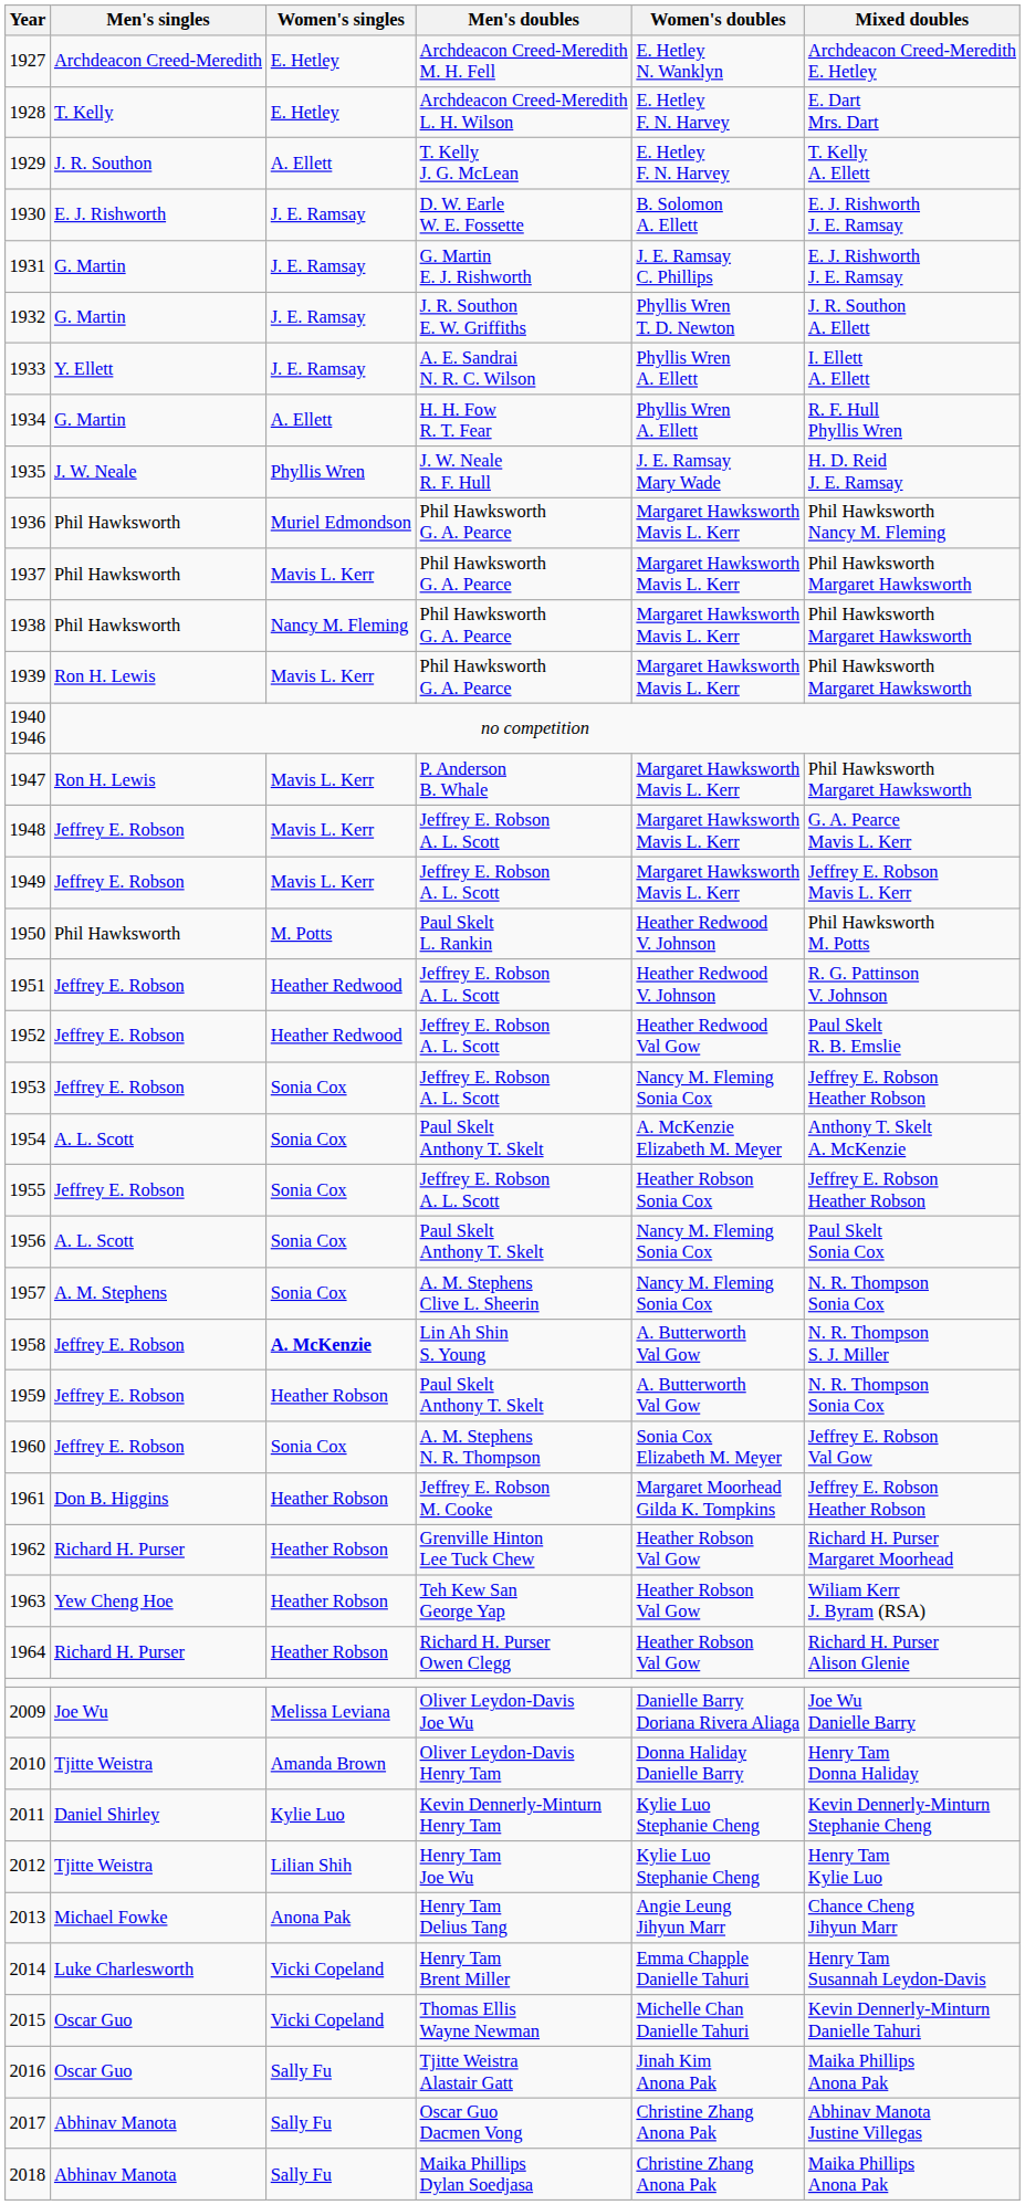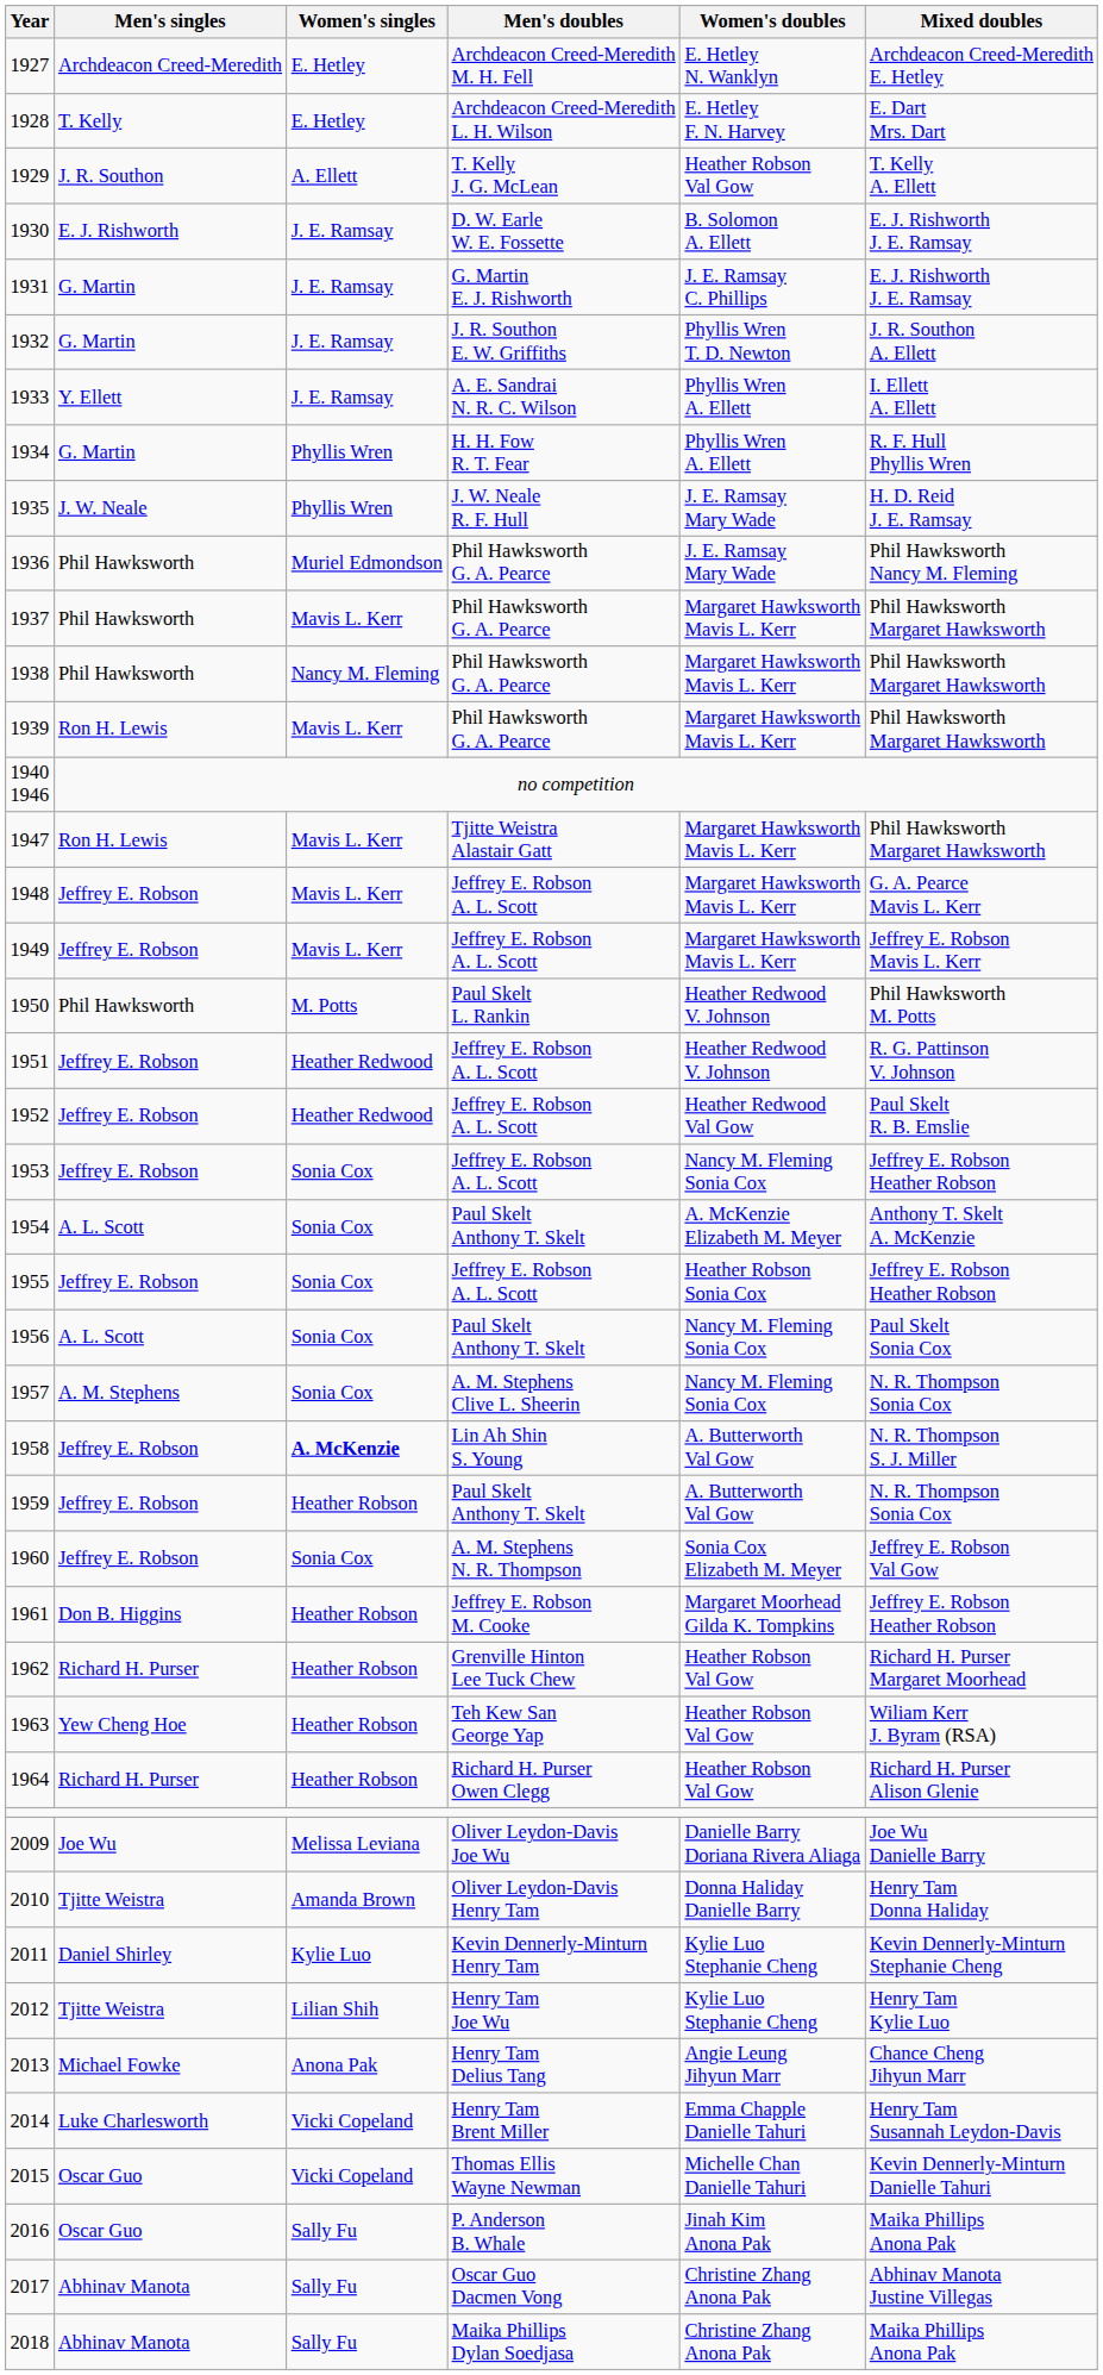 <table class=wikitable style="font-size:90%;">
 <tr>
 <th>Year</th>
 <th>Men's singles</th>
 <th>Women's singles</th>
 <th>Men's doubles</th>
 <th>Women's doubles</th>
 <th>Mixed doubles</th>
 </tr>
 <tr>
 <td>1927</td>
 <td><a href='#'>Archdeacon Creed-Meredith</a></td>
 <td><a href='#'>E. Hetley</a></td>
 <td><a href='#'>Archdeacon Creed-Meredith</a> <br><a href='#'>M. H. Fell</a></td>
 <td><a href='#'>E. Hetley</a> <br><a href='#'>N. Wanklyn</a></td>
 <td><a href='#'>Archdeacon Creed-Meredith</a> <br><a href='#'>E. Hetley</a></td>
 </tr>
 <tr>
 <td>1928</td>
 <td><a href='#'>T. Kelly</a></td>
 <td><a href='#'>E. Hetley</a></td>
 <td><a href='#'>Archdeacon Creed-Meredith</a> <br><a href='#'>L. H. Wilson</a></td>
 <td><a href='#'>E. Hetley</a> <br><a href='#'>F. N. Harvey</a></td>
 <td><a href='#'>E. Dart</a> <br><a href='#'>Mrs. Dart</a></td>
 </tr>
 <tr>
 <td>1929</td>
 <td><a href='#'>J. R. Southon</a></td>
 <td><a href='#'>A. Ellett</a></td>
 <td><a href='#'>T. Kelly</a> <br><a href='#'>J. G. McLean</a></td>
-<td><a href='#'>E. Hetley</a> <br><a href='#'>F. N. Harvey</a></td>
+<td><a href='#'>Heather Robson</a> <br><a href='#'>Val Gow</a></td>
 <td><a href='#'>T. Kelly</a> <br><a href='#'>A. Ellett</a></td>
 </tr>
 <tr>
 <td>1930</td>
 <td><a href='#'>E. J. Rishworth</a></td>
 <td><a href='#'>J. E. Ramsay</a></td>
 <td><a href='#'>D. W. Earle</a> <br><a href='#'>W. E. Fossette</a></td>
 <td><a href='#'>B. Solomon</a> <br><a href='#'>A. Ellett</a></td>
 <td><a href='#'>E. J. Rishworth</a> <br><a href='#'>J. E. Ramsay</a></td>
 </tr>
 <tr>
 <td>1931</td>
 <td><a href='#'>G. Martin</a></td>
 <td><a href='#'>J. E. Ramsay</a></td>
 <td><a href='#'>G. Martin</a> <br><a href='#'>E. J. Rishworth</a></td>
 <td><a href='#'>J. E. Ramsay</a> <br><a href='#'>C. Phillips</a></td>
 <td><a href='#'>E. J. Rishworth</a> <br><a href='#'>J. E. Ramsay</a></td>
 </tr>
 <tr>
 <td>1932</td>
 <td><a href='#'>G. Martin</a></td>
 <td><a href='#'>J. E. Ramsay</a></td>
 <td><a href='#'>J. R. Southon</a> <br><a href='#'>E. W. Griffiths</a></td>
 <td><a href='#'>Phyllis Wren</a> <br><a href='#'>T. D. Newton</a></td>
 <td><a href='#'>J. R. Southon</a> <br><a href='#'>A. Ellett</a></td>
 </tr>
 <tr>
 <td>1933</td>
 <td><a href='#'>Y. Ellett</a></td>
 <td><a href='#'>J. E. Ramsay</a></td>
 <td><a href='#'>A. E. Sandrai</a> <br><a href='#'>N. R. C. Wilson</a></td>
 <td><a href='#'>Phyllis Wren</a> <br><a href='#'>A. Ellett</a></td>
 <td><a href='#'>I. Ellett</a> <br><a href='#'>A. Ellett</a></td>
 </tr>
 <tr>
 <td>1934</td>
 <td><a href='#'>G. Martin</a></td>
-<td><a href='#'>A. Ellett</a></td>
+<td><a href='#'>Phyllis Wren</a></td>
 <td><a href='#'>H. H. Fow</a> <br><a href='#'>R. T. Fear</a></td>
 <td><a href='#'>Phyllis Wren</a> <br><a href='#'>A. Ellett</a></td>
 <td><a href='#'>R. F. Hull</a> <br><a href='#'>Phyllis Wren</a></td>
 </tr>
 <tr>
 <td>1935</td>
 <td><a href='#'>J. W. Neale</a></td>
 <td><a href='#'>Phyllis Wren</a></td>
 <td><a href='#'>J. W. Neale</a> <br><a href='#'>R. F. Hull</a></td>
 <td><a href='#'>J. E. Ramsay</a> <br><a href='#'>Mary Wade</a></td>
 <td><a href='#'>H. D. Reid</a> <br><a href='#'>J. E. Ramsay</a></td>
 </tr>
 <tr>
 <td>1936</td>
 <td>Phil Hawksworth</td>
 <td><a href='#'>Muriel Edmondson</a></td>
 <td>Phil Hawksworth <br><a href='#'>G. A. Pearce</a></td>
-<td><a href='#'>Margaret Hawksworth</a> <br><a href='#'>Mavis L. Kerr</a></td>
+<td><a href='#'>J. E. Ramsay</a> <br><a href='#'>Mary Wade</a></td>
 <td>Phil Hawksworth <br><a href='#'>Nancy M. Fleming</a></td>
 </tr>
 <tr>
 <td>1937</td>
 <td>Phil Hawksworth</td>
 <td><a href='#'>Mavis L. Kerr</a></td>
 <td>Phil Hawksworth <br><a href='#'>G. A. Pearce</a></td>
 <td><a href='#'>Margaret Hawksworth</a> <br><a href='#'>Mavis L. Kerr</a></td>
 <td>Phil Hawksworth <br><a href='#'>Margaret Hawksworth</a></td>
 </tr>
 <tr>
 <td>1938</td>
 <td>Phil Hawksworth</td>
 <td><a href='#'>Nancy M. Fleming</a></td>
 <td>Phil Hawksworth <br><a href='#'>G. A. Pearce</a></td>
 <td><a href='#'>Margaret Hawksworth</a> <br><a href='#'>Mavis L. Kerr</a></td>
 <td>Phil Hawksworth <br><a href='#'>Margaret Hawksworth</a></td>
 </tr>
 <tr>
 <td>1939</td>
 <td><a href='#'>Ron H. Lewis</a></td>
 <td><a href='#'>Mavis L. Kerr</a></td>
 <td>Phil Hawksworth <br><a href='#'>G. A. Pearce</a></td>
 <td><a href='#'>Margaret Hawksworth</a> <br><a href='#'>Mavis L. Kerr</a></td>
 <td>Phil Hawksworth <br><a href='#'>Margaret Hawksworth</a></td>
 </tr>
 <tr>
 <td>1940 <br> 1946</td>
 <td colspan=5 align=center><em>no competition</em></td>
 </tr>
 <tr>
 <td>1947</td>
 <td><a href='#'>Ron H. Lewis</a></td>
 <td><a href='#'>Mavis L. Kerr</a></td>
-<td><a href='#'>P. Anderson</a> <br><a href='#'>B. Whale</a></td>
+<td><a href='#'>Tjitte Weistra</a><br><a href='#'>Alastair Gatt</a></td>
 <td><a href='#'>Margaret Hawksworth</a> <br><a href='#'>Mavis L. Kerr</a></td>
 <td>Phil Hawksworth <br><a href='#'>Margaret Hawksworth</a></td>
 </tr>
 <tr>
 <td>1948</td>
 <td><a href='#'>Jeffrey E. Robson</a></td>
 <td><a href='#'>Mavis L. Kerr</a></td>
 <td><a href='#'>Jeffrey E. Robson</a> <br><a href='#'>A. L. Scott</a></td>
 <td><a href='#'>Margaret Hawksworth</a> <br><a href='#'>Mavis L. Kerr</a></td>
 <td><a href='#'>G. A. Pearce</a> <br><a href='#'>Mavis L. Kerr</a></td>
 </tr>
 <tr>
 <td>1949</td>
 <td><a href='#'>Jeffrey E. Robson</a></td>
 <td><a href='#'>Mavis L. Kerr</a></td>
 <td><a href='#'>Jeffrey E. Robson</a> <br><a href='#'>A. L. Scott</a></td>
 <td><a href='#'>Margaret Hawksworth</a> <br><a href='#'>Mavis L. Kerr</a></td>
 <td><a href='#'>Jeffrey E. Robson</a> <br><a href='#'>Mavis L. Kerr</a></td>
 </tr>
 <tr>
 <td>1950</td>
 <td>Phil Hawksworth</td>
 <td><a href='#'>M. Potts</a></td>
 <td><a href='#'>Paul Skelt</a> <br><a href='#'>L. Rankin</a></td>
 <td><a href='#'>Heather Redwood</a> <br><a href='#'>V. Johnson</a></td>
 <td>Phil Hawksworth <br><a href='#'>M. Potts</a></td>
 </tr>
 <tr>
 <td>1951</td>
 <td><a href='#'>Jeffrey E. Robson</a></td>
 <td><a href='#'>Heather Redwood</a></td>
 <td><a href='#'>Jeffrey E. Robson</a> <br><a href='#'>A. L. Scott</a></td>
 <td><a href='#'>Heather Redwood</a> <br><a href='#'>V. Johnson</a></td>
 <td><a href='#'>R. G. Pattinson</a> <br><a href='#'>V. Johnson</a></td>
 </tr>
 <tr>
 <td>1952</td>
 <td><a href='#'>Jeffrey E. Robson</a></td>
 <td><a href='#'>Heather Redwood</a></td>
 <td><a href='#'>Jeffrey E. Robson</a> <br><a href='#'>A. L. Scott</a></td>
 <td><a href='#'>Heather Redwood</a> <br><a href='#'>Val Gow</a></td>
 <td><a href='#'>Paul Skelt</a> <br><a href='#'>R. B. Emslie</a></td>
 </tr>
 <tr>
 <td>1953</td>
 <td><a href='#'>Jeffrey E. Robson</a></td>
 <td><a href='#'>Sonia Cox</a></td>
 <td><a href='#'>Jeffrey E. Robson</a> <br><a href='#'>A. L. Scott</a></td>
 <td><a href='#'>Nancy M. Fleming</a> <br><a href='#'>Sonia Cox</a></td>
 <td><a href='#'>Jeffrey E. Robson</a> <br><a href='#'>Heather Robson</a></td>
 </tr>
 <tr>
 <td>1954</td>
 <td><a href='#'>A. L. Scott</a></td>
 <td><a href='#'>Sonia Cox</a></td>
 <td><a href='#'>Paul Skelt</a> <br><a href='#'>Anthony T. Skelt</a></td>
 <td><a href='#'>A. McKenzie</a> <br><a href='#'>Elizabeth M. Meyer</a></td>
 <td><a href='#'>Anthony T. Skelt</a> <br><a href='#'>A. McKenzie</a></td>
 </tr>
 <tr>
 <td>1955</td>
 <td><a href='#'>Jeffrey E. Robson</a></td>
 <td><a href='#'>Sonia Cox</a></td>
 <td><a href='#'>Jeffrey E. Robson</a> <br><a href='#'>A. L. Scott</a></td>
 <td><a href='#'>Heather Robson</a> <br><a href='#'>Sonia Cox</a></td>
 <td><a href='#'>Jeffrey E. Robson</a> <br><a href='#'>Heather Robson</a></td>
 </tr>
 <tr>
 <td>1956</td>
 <td><a href='#'>A. L. Scott</a></td>
 <td><a href='#'>Sonia Cox</a></td>
 <td><a href='#'>Paul Skelt</a> <br><a href='#'>Anthony T. Skelt</a></td>
 <td><a href='#'>Nancy M. Fleming</a> <br><a href='#'>Sonia Cox</a></td>
 <td><a href='#'>Paul Skelt</a> <br><a href='#'>Sonia Cox</a></td>
 </tr>
 <tr>
 <td>1957</td>
 <td><a href='#'>A. M. Stephens</a></td>
 <td><a href='#'>Sonia Cox</a></td>
 <td><a href='#'>A. M. Stephens</a> <br><a href='#'>Clive L. Sheerin</a></td>
 <td><a href='#'>Nancy M. Fleming</a> <br><a href='#'>Sonia Cox</a></td>
 <td><a href='#'>N. R. Thompson</a> <br><a href='#'>Sonia Cox</a></td>
 </tr>
 <tr>
 <td>1958</td>
 <td><a href='#'>Jeffrey E. Robson</a></td>
 <td><strong><a href='#'>A. McKenzie</a></strong></td>
 <td><a href='#'>Lin Ah Shin</a> <br><a href='#'>S. Young</a></td>
 <td><a href='#'>A. Butterworth</a> <br><a href='#'>Val Gow</a></td>
 <td><a href='#'>N. R. Thompson</a> <br><a href='#'>S. J. Miller</a></td>
 </tr>
 <tr>
 <td>1959</td>
 <td><a href='#'>Jeffrey E. Robson</a></td>
 <td><a href='#'>Heather Robson</a></td>
 <td><a href='#'>Paul Skelt</a> <br><a href='#'>Anthony T. Skelt</a></td>
 <td><a href='#'>A. Butterworth</a> <br><a href='#'>Val Gow</a></td>
 <td><a href='#'>N. R. Thompson</a> <br><a href='#'>Sonia Cox</a></td>
 </tr>
 <tr>
 <td>1960</td>
 <td><a href='#'>Jeffrey E. Robson</a></td>
 <td><a href='#'>Sonia Cox</a></td>
 <td><a href='#'>A. M. Stephens</a> <br><a href='#'>N. R. Thompson</a></td>
 <td><a href='#'>Sonia Cox</a> <br><a href='#'>Elizabeth M. Meyer</a></td>
 <td><a href='#'>Jeffrey E. Robson</a> <br><a href='#'>Val Gow</a></td>
 </tr>
 <tr>
 <td>1961</td>
 <td><a href='#'>Don B. Higgins</a></td>
 <td><a href='#'>Heather Robson</a></td>
 <td><a href='#'>Jeffrey E. Robson</a> <br><a href='#'>M. Cooke</a></td>
 <td><a href='#'>Margaret Moorhead</a> <br><a href='#'>Gilda K. Tompkins</a></td>
 <td><a href='#'>Jeffrey E. Robson</a> <br><a href='#'>Heather Robson</a></td>
 </tr>
 <tr>
 <td>1962</td>
 <td><a href='#'>Richard H. Purser</a></td>
 <td><a href='#'>Heather Robson</a></td>
 <td><a href='#'>Grenville Hinton</a> <br><a href='#'>Lee Tuck Chew</a></td>
 <td><a href='#'>Heather Robson</a> <br><a href='#'>Val Gow</a></td>
 <td><a href='#'>Richard H. Purser</a> <br><a href='#'>Margaret Moorhead</a></td>
 </tr>
 <tr>
 <td>1963</td>
 <td><a href='#'>Yew Cheng Hoe</a></td>
 <td><a href='#'>Heather Robson</a></td>
 <td><a href='#'>Teh Kew San</a> <br><a href='#'>George Yap</a></td>
 <td><a href='#'>Heather Robson</a> <br><a href='#'>Val Gow</a></td>
 <td><a href='#'>Wiliam Kerr</a> <br><a href='#'>J. Byram</a> (RSA)</td>
 </tr>
 <tr>
 <td>1964</td>
 <td><a href='#'>Richard H. Purser</a></td>
 <td><a href='#'>Heather Robson</a></td>
 <td><a href='#'>Richard H. Purser</a> <br><a href='#'>Owen Clegg</a></td>
 <td><a href='#'>Heather Robson</a> <br><a href='#'>Val Gow</a></td>
 <td><a href='#'>Richard H. Purser</a> <br><a href='#'>Alison Glenie</a></td>
 </tr>
 <tr>
 <td colspan=6></td>
 </tr>
 <tr>
 <td>2009</td>
 <td><a href='#'>Joe Wu</a></td>
 <td><a href='#'>Melissa Leviana</a></td>
 <td><a href='#'>Oliver Leydon-Davis</a> <br><a href='#'>Joe Wu</a></td>
 <td><a href='#'>Danielle Barry</a> <br><a href='#'>Doriana Rivera Aliaga</a></td>
 <td><a href='#'>Joe Wu</a> <br><a href='#'>Danielle Barry</a></td>
 </tr>
 <tr>
 <td>2010</td>
 <td><a href='#'>Tjitte Weistra</a></td>
 <td><a href='#'>Amanda Brown</a></td>
 <td><a href='#'>Oliver Leydon-Davis</a><br><a href='#'>Henry Tam</a></td>
 <td><a href='#'>Donna Haliday</a> <br><a href='#'>Danielle Barry</a></td>
 <td><a href='#'>Henry Tam</a> <br><a href='#'>Donna Haliday</a></td>
 </tr>
 <tr>
 <td>2011</td>
 <td><a href='#'>Daniel Shirley</a></td>
 <td><a href='#'>Kylie Luo</a></td>
 <td><a href='#'>Kevin Dennerly-Minturn</a><br><a href='#'>Henry Tam</a></td>
 <td><a href='#'>Kylie Luo</a> <br><a href='#'>Stephanie Cheng</a></td>
 <td><a href='#'>Kevin Dennerly-Minturn</a> <br><a href='#'>Stephanie Cheng</a></td>
 </tr>
 <tr>
 <td>2012</td>
 <td><a href='#'>Tjitte Weistra</a></td>
 <td><a href='#'>Lilian Shih</a></td>
 <td><a href='#'>Henry Tam</a><br><a href='#'>Joe Wu</a></td>
 <td><a href='#'>Kylie Luo</a> <br><a href='#'>Stephanie Cheng</a></td>
 <td><a href='#'>Henry Tam</a><br><a href='#'>Kylie Luo</a></td>
 </tr>
 <tr>
 <td>2013</td>
 <td><a href='#'>Michael Fowke</a></td>
 <td><a href='#'>Anona Pak</a></td>
 <td><a href='#'>Henry Tam</a><br><a href='#'>Delius Tang</a></td>
 <td><a href='#'>Angie Leung</a><br><a href='#'>Jihyun Marr</a></td>
 <td><a href='#'>Chance Cheng</a><br><a href='#'>Jihyun Marr</a></td>
 </tr>
 <tr>
 <td>2014</td>
 <td><a href='#'>Luke Charlesworth</a></td>
 <td><a href='#'>Vicki Copeland</a></td>
 <td><a href='#'>Henry Tam</a><br><a href='#'>Brent Miller</a></td>
 <td><a href='#'>Emma Chapple</a><br><a href='#'>Danielle Tahuri</a></td>
 <td><a href='#'>Henry Tam</a><br><a href='#'>Susannah Leydon-Davis</a></td>
 </tr>
 <tr>
 <td>2015</td>
 <td><a href='#'>Oscar Guo</a></td>
 <td><a href='#'>Vicki Copeland</a></td>
 <td><a href='#'>Thomas Ellis</a><br><a href='#'>Wayne Newman</a></td>
 <td><a href='#'>Michelle Chan</a><br><a href='#'>Danielle Tahuri</a></td>
 <td><a href='#'>Kevin Dennerly-Minturn</a> <br><a href='#'>Danielle Tahuri</a></td>
 </tr>
 <tr>
 <td>2016</td>
 <td><a href='#'>Oscar Guo</a></td>
 <td><a href='#'>Sally Fu</a></td>
-<td><a href='#'>Tjitte Weistra</a><br><a href='#'>Alastair Gatt</a></td>
+<td><a href='#'>P. Anderson</a> <br><a href='#'>B. Whale</a></td>
 <td><a href='#'>Jinah Kim</a><br><a href='#'>Anona Pak</a></td>
 <td><a href='#'>Maika Phillips</a> <br><a href='#'>Anona Pak</a></td>
 </tr>
 <tr>
 <td>2017</td>
 <td><a href='#'>Abhinav Manota</a></td>
 <td><a href='#'>Sally Fu</a></td>
 <td><a href='#'>Oscar Guo</a><br><a href='#'>Dacmen Vong</a></td>
 <td><a href='#'>Christine Zhang</a><br><a href='#'>Anona Pak</a></td>
 <td><a href='#'>Abhinav Manota</a> <br><a href='#'>Justine Villegas</a></td>
 </tr>
 <tr>
 <td>2018</td>
 <td><a href='#'>Abhinav Manota</a></td>
 <td><a href='#'>Sally Fu</a></td>
 <td><a href='#'>Maika Phillips</a><br><a href='#'>Dylan Soedjasa</a></td>
 <td><a href='#'>Christine Zhang</a><br><a href='#'>Anona Pak</a></td>
 <td><a href='#'>Maika Phillips</a> <br><a href='#'>Anona Pak</a></td>
 </tr>
 </table>
